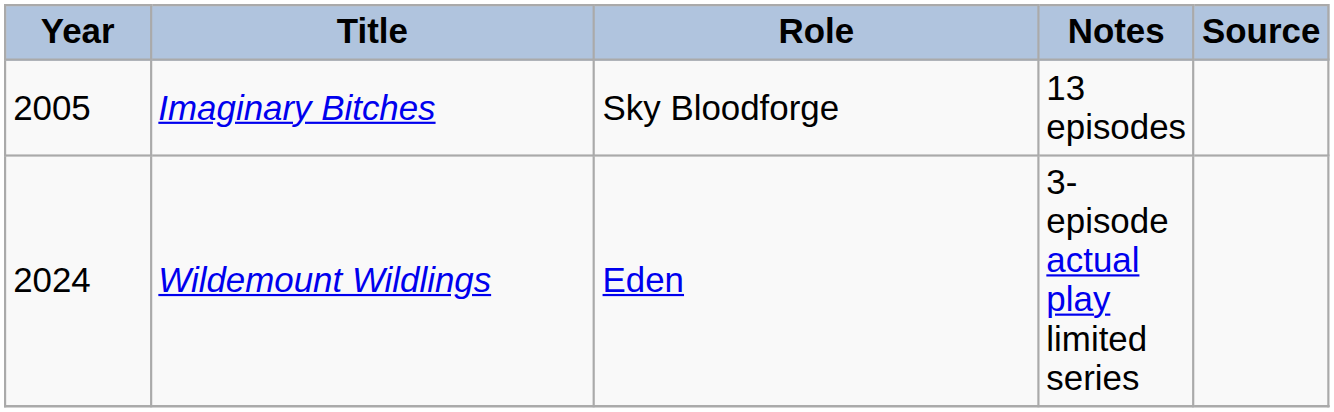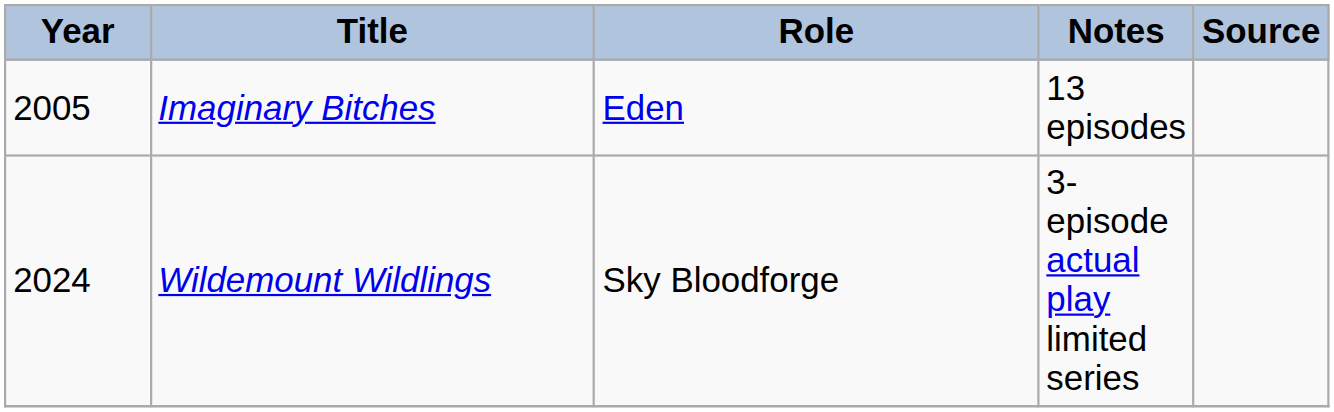 <table class="wikitable sortable plainrowheaders" style="width=95%;  font-size: 100%;">
 <tr style="background:#ccc; text-align:center;">
 <th style="background:#b0c4de; width:60px;">Year</th>
 <th style="background:#b0c4de; width:200px;">Title</th>
 <th style="background:#b0c4de; width:200px;">Role</th>
 <th style="background:#b0c4de;" class="unsortable">Notes</th>
 <th style="background:#b0c4de;" class="unsortable">Source</th>
 </tr>
 <tr>
 <td>2005</td>
 <td><em><a href='#'>Imaginary Bitches</a></em></td>
-<td>Sky Bloodforge</td>
+<td><a href='#'>Eden</a></td>
 <td>13 episodes</td>
 <td></td>
 </tr>
 <tr>
 <td>2024</td>
 <td><em><a href='#'>Wildemount Wildlings</a></em></td>
-<td><a href='#'>Eden</a></td>
+<td>Sky Bloodforge</td>
 <td>3-episode <a href='#'>actual play</a> limited series</td>
 <td></td>
 </tr>
 <tr>
 </tr>
 </table>
